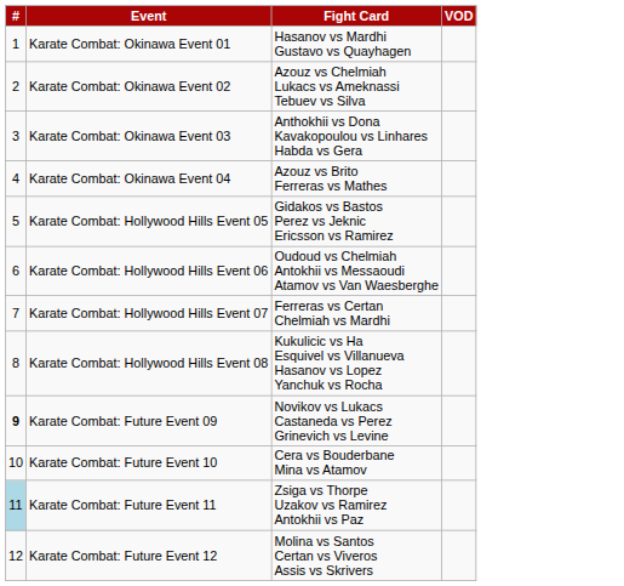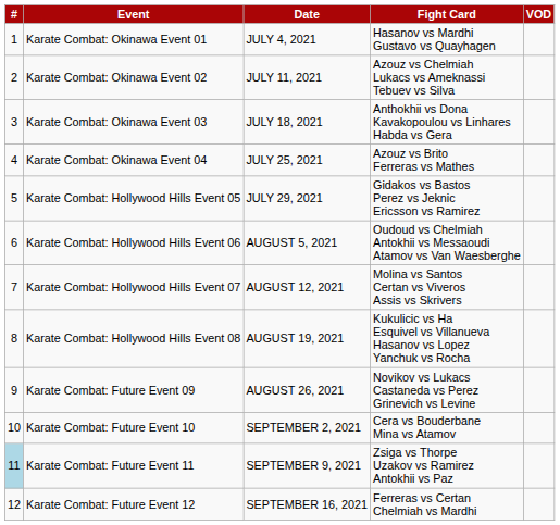 <table class="sortable wikitable succession-box" style="font-size:90%;">
 <tr>
 <th scope="col" style="background:#AA0506; color:white;">#</th>
 <th scope="col" style="background:#AA0506; color:white;">Event</th>
+<th scope="col" style="background:#AA0506; color:white;">Date</th>
 <th scope="col" style="background:#AA0506; color:white;">Fight Card</th>
 <th scope="col" style="background:#AA0506; color:white;">VOD</th>
 </tr>
 <tr>
 <td align=center>1</td>
 <td>Karate Combat: Okinawa Event 01</td>
+<td>JULY 4, 2021</td>
 <td>Hasanov vs Mardhi<br> Gustavo vs Quayhagen</td>
 <td></td>
 </tr>
 <tr>
 <td align=center>2</td>
 <td>Karate Combat: Okinawa Event 02</td>
+<td>JULY 11, 2021</td>
 <td>Azouz vs Chelmiah<br> Lukacs vs Ameknassi<br> Tebuev vs Silva</td>
 <td></td>
 </tr>
 <tr>
 <td align=center>3</td>
 <td>Karate Combat: Okinawa Event 03</td>
+<td>JULY 18, 2021</td>
 <td>Anthokhii vs Dona<br> Kavakopoulou vs Linhares<br> Habda vs Gera<br></td>
 <td></td>
 </tr>
 <tr>
 <td align=center>4</td>
 <td>Karate Combat: Okinawa Event 04</td>
+<td>JULY 25, 2021</td>
 <td>Azouz vs Brito<br> Ferreras vs Mathes</td>
 <td></td>
 </tr>
 <tr>
 <td align=center>5</td>
 <td>Karate Combat: Hollywood Hills Event 05</td>
+<td>JULY 29, 2021</td>
 <td>Gidakos vs Bastos<br> Perez vs Jeknic<br> Ericsson vs Ramirez</td>
 <td></td>
 </tr>
 <tr>
 <td align=center>6</td>
 <td>Karate Combat: Hollywood Hills Event 06</td>
+<td>AUGUST 5, 2021</td>
 <td>Oudoud vs Chelmiah<br> Antokhii vs Messaoudi<br> Atamov vs Van Waesberghe</td>
 <td></td>
 </tr>
 <tr>
 <td align=center>7</td>
 <td>Karate Combat: Hollywood Hills Event 07</td>
-<td>Ferreras vs Certan<br> Chelmiah vs Mardhi</td>
+<td>AUGUST 12, 2021</td>
+<td>Molina vs Santos<br> Certan vs Viveros<br> Assis vs Skrivers</td>
 <td></td>
 </tr>
 <tr>
 <td align=center>8</td>
 <td>Karate Combat: Hollywood Hills Event 08</td>
+<td>AUGUST 19, 2021</td>
 <td>Kukulicic vs Ha<br> Esquivel vs Villanueva<br> Hasanov vs Lopez<br> Yanchuk vs Rocha</td>
 <td></td>
 </tr>
 <tr>
-<td align=center><strong>9</strong></td>
+<td align=center>9</td>
 <td>Karate Combat: Future Event 09</td>
+<td>AUGUST 26, 2021</td>
 <td>Novikov vs Lukacs<br> Castaneda vs Perez<br> Grinevich vs Levine</td>
 <td></td>
 </tr>
 <tr>
 <td align=center>10</td>
 <td>Karate Combat: Future Event 10</td>
+<td>SEPTEMBER 2, 2021</td>
 <td>Cera vs Bouderbane<br> Mina vs Atamov</td>
 <td></td>
 </tr>
 <tr>
 <td align=center style="background: lightblue;">11</td>
 <td>Karate Combat: Future Event 11</td>
+<td>SEPTEMBER 9, 2021</td>
 <td>Zsiga vs Thorpe<br> Uzakov vs Ramirez<br> Antokhii vs Paz</td>
 <td></td>
 </tr>
 <tr>
 <td align=center>12</td>
 <td>Karate Combat: Future Event 12</td>
-<td>Molina vs Santos<br> Certan vs Viveros<br> Assis vs Skrivers</td>
+<td>SEPTEMBER 16, 2021</td>
+<td>Ferreras vs Certan<br> Chelmiah vs Mardhi</td>
 <td></td>
 </tr>
 </table>
